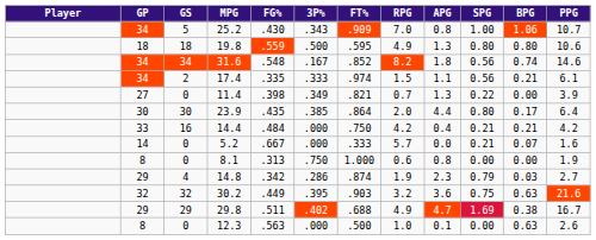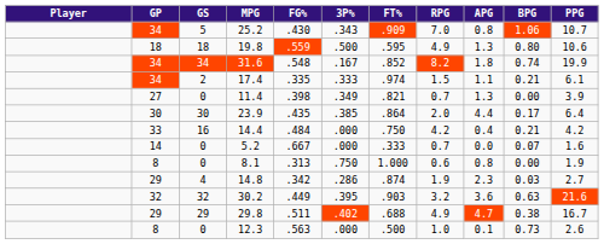 <table class="wikitable sortable" style="text-align:center;">
 <tr>
 <th style="background:#32127A;color:white;" width="16%">Player</th>
 <th style="background:#32127A;color:white;" width="6%">GP</th>
 <th style="background:#32127A;color:white;" width="6%">GS</th>
 <th style="background:#32127A;color:white;" width="6%">MPG</th>
 <th style="background:#32127A;color:white;" width="6%">FG%</th>
 <th style="background:#32127A;color:white;" width="6%">3P%</th>
 <th style="background:#32127A;color:white;" width="6%">FT%</th>
 <th style="background:#32127A;color:white;" width="6%">RPG</th>
 <th style="background:#32127A;color:white;" width="5%">APG</th>
-<th style="background:#32127A;color:white;" width="6%">SPG</th>
 <th style="background:#32127A;color:white;" width="6%">BPG</th>
 <th style="background:#32127A;color:white;" width="6%">PPG</th>
 </tr>
 <tr>
 <td></td>
 <td style="background:#FF4500;color:white;">34</td>
 <td>5</td>
 <td>25.2</td>
 <td>.430</td>
 <td>.343</td>
 <td style="background:#FF4500;color:white;">.909</td>
 <td>7.0</td>
 <td>0.8</td>
-<td>1.00</td>
 <td style="background:#FF4500;color:white;">1.06</td>
 <td>10.7</td>
 </tr>
 <tr>
 <td></td>
 <td>18</td>
 <td>18</td>
 <td>19.8</td>
 <td style="background:#FF4500;color:white;">.559</td>
 <td>.500</td>
 <td>.595</td>
 <td>4.9</td>
 <td>1.3</td>
 <td>0.80</td>
-<td>0.80</td>
 <td>10.6</td>
 </tr>
 <tr>
 <td></td>
 <td style="background:#FF4500;color:white;">34</td>
 <td style="background:#FF4500;color:white;">34</td>
 <td style="background:#FF4500;color:white;">31.6</td>
 <td>.548</td>
 <td>.167</td>
 <td>.852</td>
 <td style="background:#FF4500;color:white;">8.2</td>
 <td>1.8</td>
-<td>0.56</td>
 <td>0.74</td>
-<td>14.6</td>
+<td>19.9</td>
 </tr>
 <tr>
 <td></td>
 <td style="background:#FF4500;color:white;">34</td>
 <td>2</td>
 <td>17.4</td>
 <td>.335</td>
 <td>.333</td>
 <td>.974</td>
 <td>1.5</td>
 <td>1.1</td>
-<td>0.56</td>
 <td>0.21</td>
 <td>6.1</td>
 </tr>
 <tr>
 <td></td>
 <td>27</td>
 <td>0</td>
 <td>11.4</td>
 <td>.398</td>
 <td>.349</td>
 <td>.821</td>
 <td>0.7</td>
 <td>1.3</td>
-<td>0.22</td>
 <td>0.00</td>
 <td>3.9</td>
 </tr>
 <tr>
 <td></td>
 <td>30</td>
 <td>30</td>
 <td>23.9</td>
 <td>.435</td>
 <td>.385</td>
 <td>.864</td>
 <td>2.0</td>
 <td>4.4</td>
-<td>0.80</td>
 <td>0.17</td>
 <td>6.4</td>
 </tr>
 <tr>
 <td></td>
 <td>33</td>
 <td>16</td>
 <td>14.4</td>
 <td>.484</td>
 <td>.000</td>
 <td>.750</td>
 <td>4.2</td>
 <td>0.4</td>
 <td>0.21</td>
-<td>0.21</td>
 <td>4.2</td>
 </tr>
 <tr>
 <td></td>
 <td>14</td>
 <td>0</td>
 <td>5.2</td>
 <td>.667</td>
 <td>.000</td>
 <td>.333</td>
-<td>5.7</td>
+<td>0.7</td>
 <td>0.0</td>
-<td>0.21</td>
 <td>0.07</td>
 <td>1.6</td>
 </tr>
 <tr>
 <td></td>
 <td>8</td>
 <td>0</td>
 <td>8.1</td>
 <td>.313</td>
 <td>.750</td>
 <td>1.000</td>
 <td>0.6</td>
 <td>0.8</td>
 <td>0.00</td>
-<td>0.00</td>
 <td>1.9</td>
 </tr>
 <tr>
 <td></td>
 <td>29</td>
 <td>4</td>
 <td>14.8</td>
 <td>.342</td>
 <td>.286</td>
 <td>.874</td>
 <td>1.9</td>
 <td>2.3</td>
-<td>0.79</td>
 <td>0.03</td>
 <td>2.7</td>
 </tr>
 <tr>
 <td></td>
 <td>32</td>
 <td>32</td>
 <td>30.2</td>
 <td>.449</td>
 <td>.395</td>
 <td>.903</td>
 <td>3.2</td>
 <td>3.6</td>
-<td>0.75</td>
 <td>0.63</td>
 <td style="background:#FF4500;color:white;">21.6</td>
 </tr>
 <tr>
 <td></td>
 <td>29</td>
 <td>29</td>
 <td>29.8</td>
 <td>.511</td>
 <td style="background:#FF4500;color:white;">.402</td>
 <td>.688</td>
 <td>4.9</td>
 <td style="background:#FF4500;color:white;">4.7</td>
-<td style="background:#DC143C;color:white;">1.69</td>
 <td>0.38</td>
 <td>16.7</td>
 </tr>
 <tr>
 <td></td>
 <td>8</td>
 <td>0</td>
 <td>12.3</td>
 <td>.563</td>
 <td>.000</td>
 <td>.500</td>
 <td>1.0</td>
 <td>0.1</td>
-<td>0.00</td>
-<td>0.63</td>
+<td>0.73</td>
 <td>2.6</td>
 </tr>
 </table>
